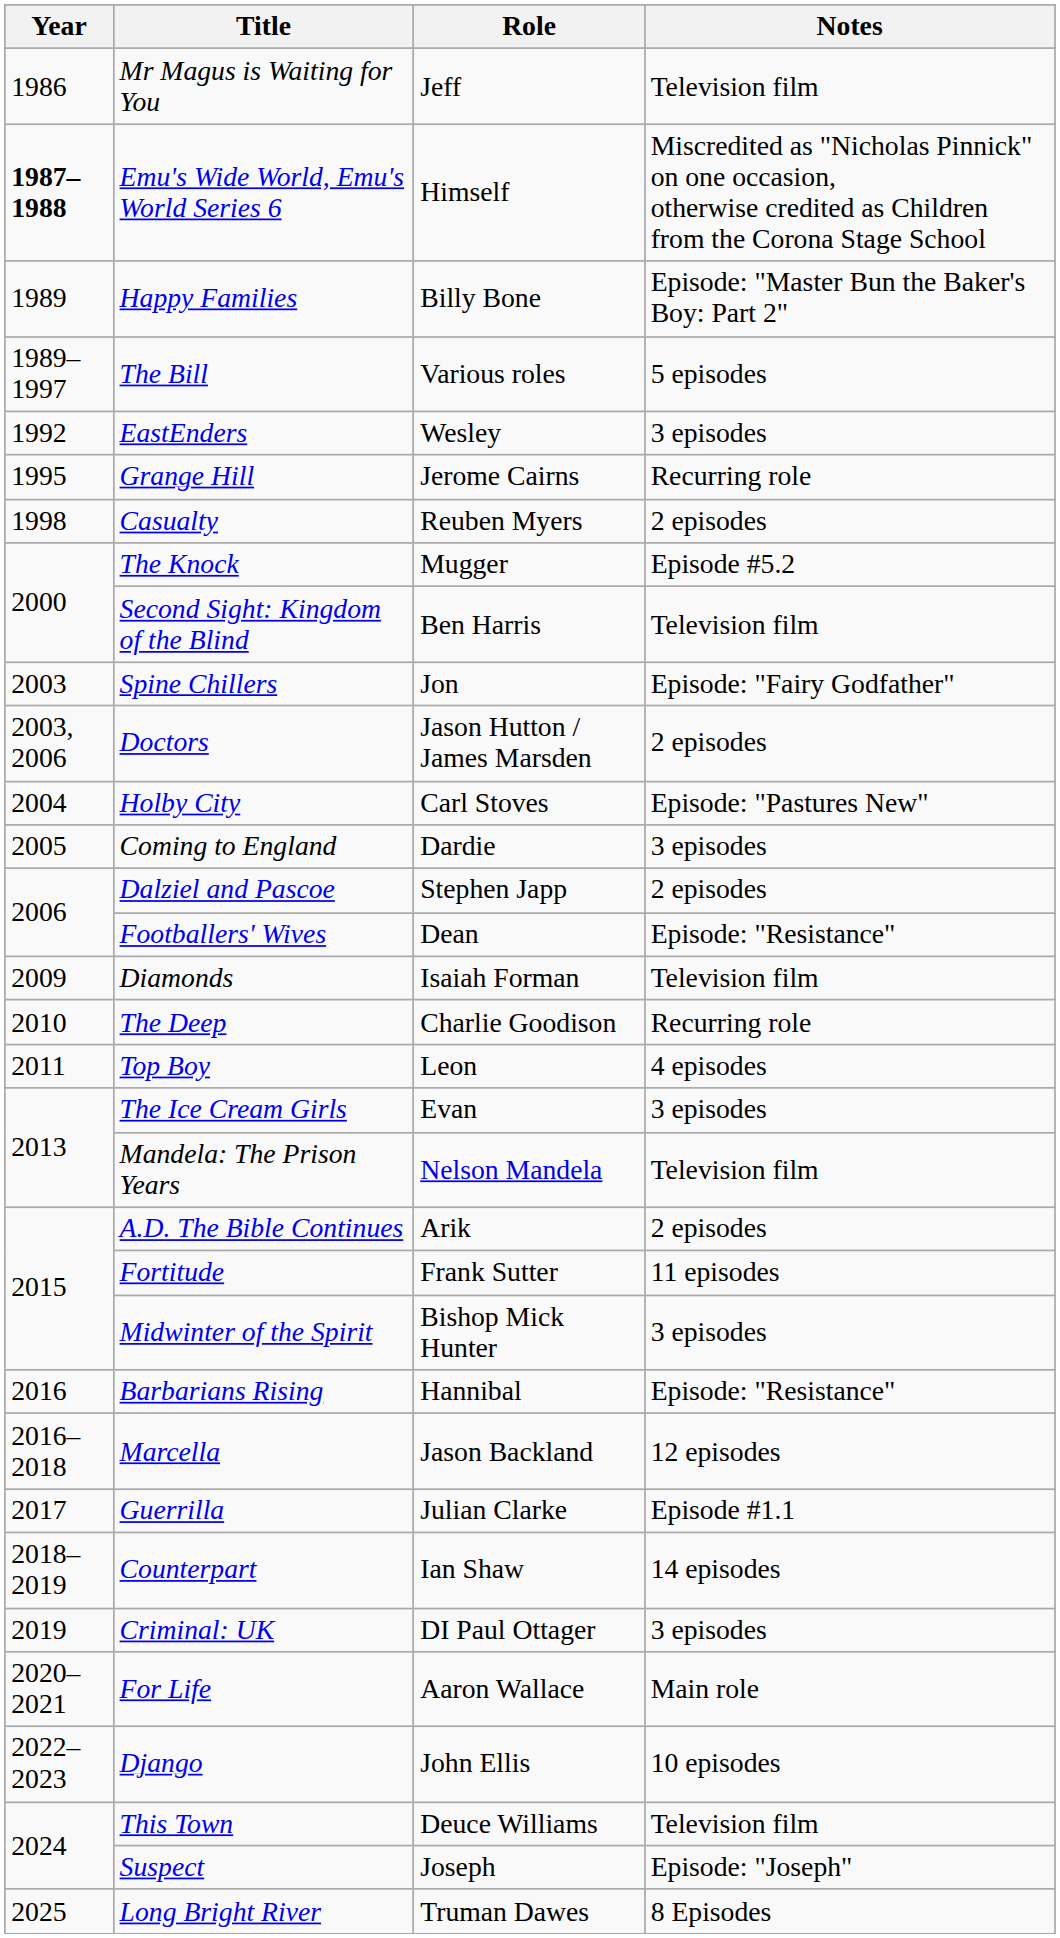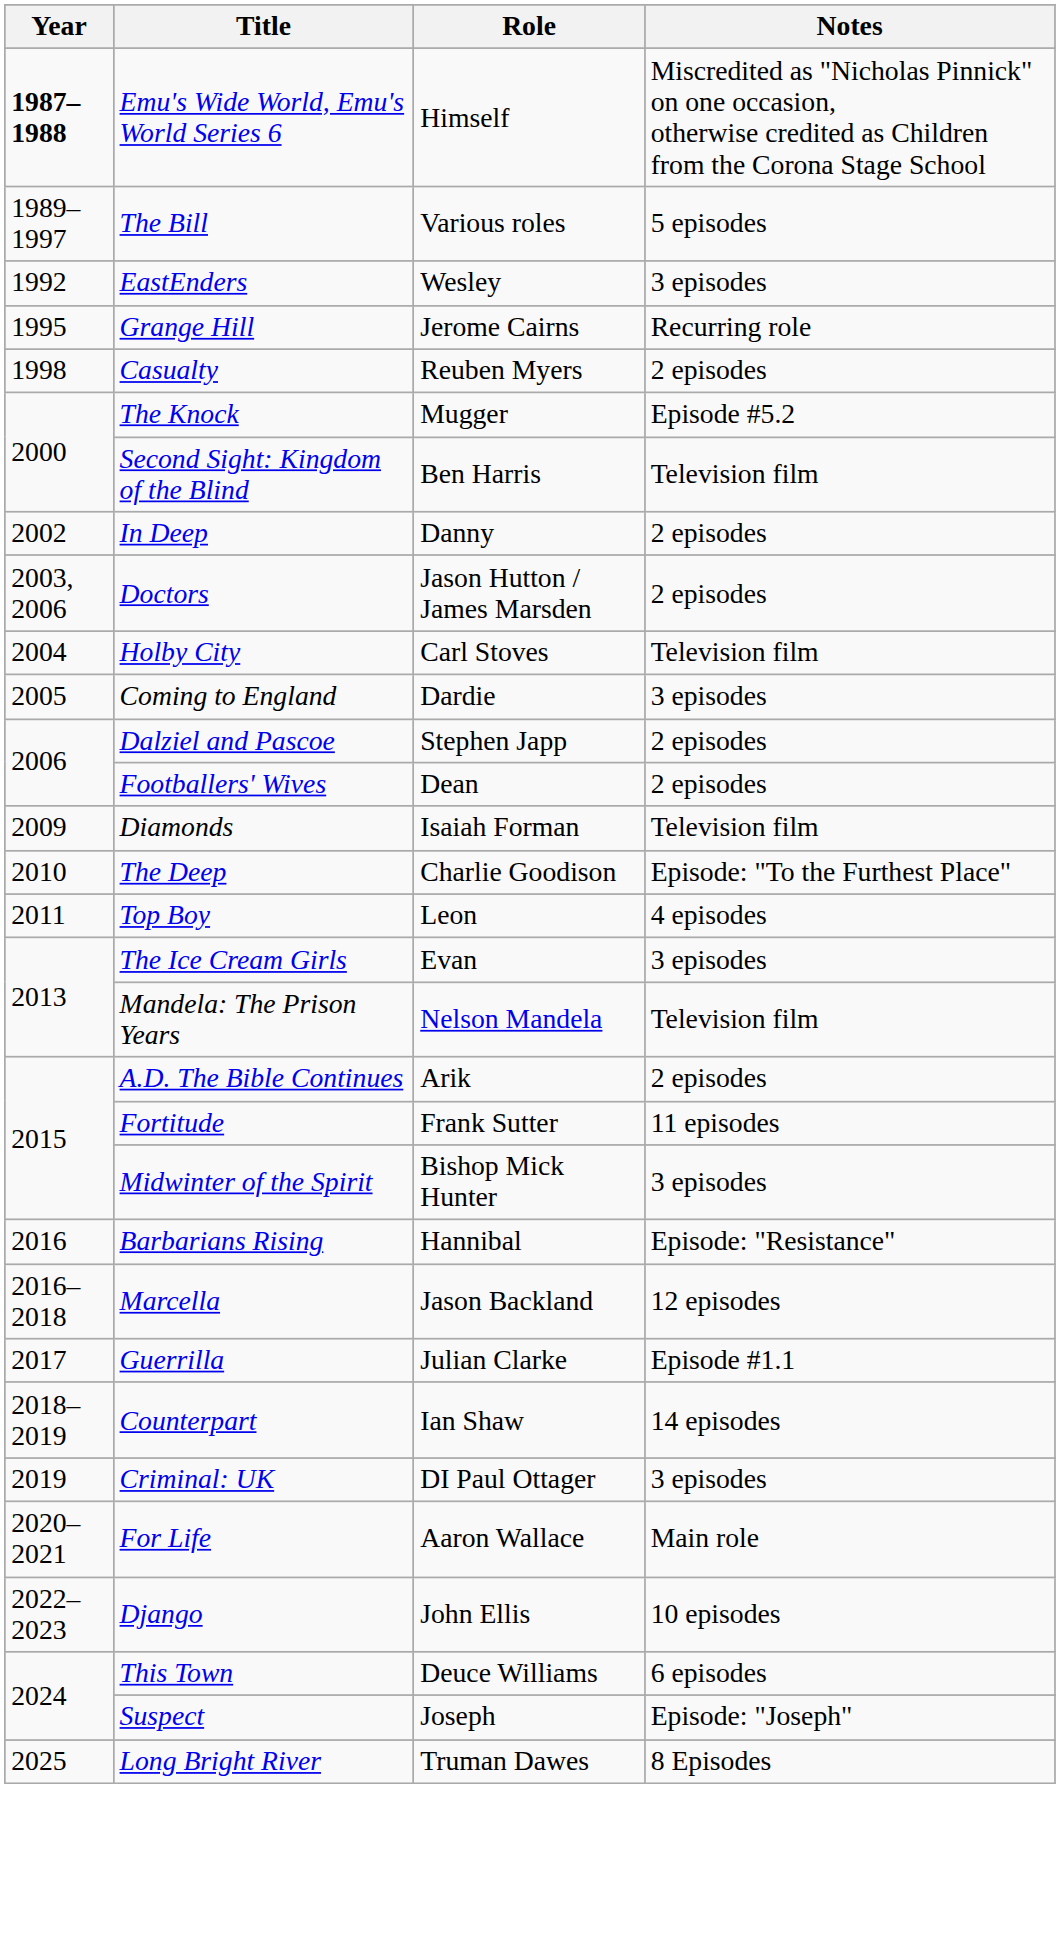 <table class="wikitable sortable">
 <tr>
 <th>Year</th>
 <th>Title</th>
 <th>Role</th>
 <th class="unsortable">Notes</th>
 </tr>
 <tr>
-<td>1986</td>
-<td><em>Mr Magus is Waiting for You</em></td>
-<td>Jeff</td>
-<td>Television film</td>
-</tr>
-<tr>
 <td><strong>1987–1988</strong></td>
 <td><a href='#'><em>Emu's Wide World, Emu's World Series 6</em></a></td>
 <td>Himself</td>
 <td>Miscredited as "Nicholas Pinnick" on one occasion,<br>otherwise credited as Children from the Corona Stage School</td>
-</tr>
-<tr>
-<td>1989</td>
-<td><a href='#'><em>Happy Families</em></a></td>
-<td>Billy Bone</td>
-<td>Episode: "Master Bun the Baker's Boy: Part 2"</td>
 </tr>
 <tr>
 <td>1989–1997</td>
 <td><em><a href='#'>The Bill</a></em></td>
 <td>Various roles</td>
 <td>5 episodes</td>
 </tr>
 <tr>
 <td>1992</td>
 <td><em><a href='#'>EastEnders</a></em></td>
 <td>Wesley</td>
 <td>3 episodes</td>
 </tr>
 <tr>
 <td>1995</td>
 <td><em><a href='#'>Grange Hill</a></em></td>
 <td>Jerome Cairns</td>
 <td>Recurring role</td>
 </tr>
 <tr>
 <td>1998</td>
 <td><a href='#'><em>Casualty</em></a></td>
 <td>Reuben Myers</td>
 <td>2 episodes</td>
 </tr>
 <tr>
 <td rowspan="2">2000</td>
 <td><em><a href='#'>The Knock</a></em></td>
 <td>Mugger</td>
 <td>Episode #5.2</td>
 </tr>
 <tr>
 <td><em><a href='#'>Second Sight: Kingdom of the Blind</a></em></td>
 <td>Ben Harris</td>
 <td>Television film</td>
 </tr>
 <tr>
-<td>2003</td>
-<td><em><a href='#'>Spine Chillers</a></em></td>
-<td>Jon</td>
-<td>Episode: "Fairy Godfather"</td>
+<td>2002</td>
+<td><em><a href='#'>In Deep</a></em></td>
+<td>Danny</td>
+<td>2 episodes</td>
 </tr>
 <tr>
 <td>2003, 2006</td>
 <td><a href='#'><em>Doctors</em></a></td>
 <td>Jason Hutton / James Marsden</td>
 <td>2 episodes</td>
 </tr>
 <tr>
 <td>2004</td>
 <td><em><a href='#'>Holby City</a></em></td>
 <td>Carl Stoves</td>
-<td>Episode: "Pastures New"</td>
+<td>Television film</td>
 </tr>
 <tr>
 <td>2005</td>
 <td><em>Coming to England</em></td>
 <td>Dardie</td>
 <td>3 episodes</td>
 </tr>
 <tr>
 <td rowspan="2">2006</td>
 <td><em><a href='#'>Dalziel and Pascoe</a></em></td>
 <td>Stephen Japp</td>
 <td>2 episodes</td>
 </tr>
 <tr>
 <td><em><a href='#'>Footballers' Wives</a></em></td>
 <td>Dean</td>
-<td>Episode: "Resistance"</td>
+<td>2 episodes</td>
 </tr>
 <tr>
 <td>2009</td>
 <td><em>Diamonds</em></td>
 <td>Isaiah Forman</td>
 <td>Television film</td>
 </tr>
 <tr>
 <td>2010</td>
 <td><em><a href='#'>The Deep</a></em></td>
 <td>Charlie Goodison</td>
-<td>Recurring role</td>
+<td>Episode: "To the Furthest Place"</td>
 </tr>
 <tr>
 <td>2011</td>
 <td><em><a href='#'>Top Boy</a></em></td>
 <td>Leon</td>
 <td>4 episodes</td>
 </tr>
 <tr>
 <td rowspan="2">2013</td>
 <td><em><a href='#'>The Ice Cream Girls</a></em></td>
 <td>Evan</td>
 <td>3 episodes</td>
 </tr>
 <tr>
 <td><em>Mandela: The Prison Years</em></td>
 <td><a href='#'>Nelson Mandela</a></td>
 <td>Television film</td>
 </tr>
 <tr>
 <td rowspan="3">2015</td>
 <td><em><a href='#'>A.D. The Bible Continues</a></em></td>
 <td>Arik</td>
 <td>2 episodes</td>
 </tr>
 <tr>
 <td><em><a href='#'>Fortitude</a></em></td>
 <td>Frank Sutter</td>
 <td>11 episodes</td>
 </tr>
 <tr>
 <td><em><a href='#'>Midwinter of the Spirit</a></em></td>
 <td>Bishop Mick Hunter</td>
 <td>3 episodes</td>
 </tr>
 <tr>
 <td>2016</td>
 <td><em><a href='#'>Barbarians Rising</a></em></td>
 <td>Hannibal</td>
 <td>Episode: "Resistance"</td>
 </tr>
 <tr>
 <td>2016–2018</td>
 <td><em><a href='#'>Marcella</a></em></td>
 <td>Jason Backland</td>
 <td>12 episodes</td>
 </tr>
 <tr>
 <td>2017</td>
 <td><em><a href='#'>Guerrilla</a></em></td>
 <td>Julian Clarke</td>
 <td>Episode #1.1</td>
 </tr>
 <tr>
 <td>2018–2019</td>
 <td><em><a href='#'>Counterpart</a></em></td>
 <td>Ian Shaw</td>
 <td>14 episodes</td>
 </tr>
 <tr>
 <td>2019</td>
 <td><em><a href='#'>Criminal: UK</a></em></td>
 <td>DI Paul Ottager</td>
 <td>3 episodes</td>
 </tr>
 <tr>
 <td>2020–2021</td>
 <td><em><a href='#'>For Life</a></em></td>
 <td>Aaron Wallace</td>
 <td>Main role</td>
 </tr>
 <tr>
 <td>2022–2023</td>
 <td><em><a href='#'>Django</a></em></td>
 <td>John Ellis</td>
 <td>10 episodes</td>
 </tr>
 <tr>
 <td rowspan="2">2024</td>
 <td><em><a href='#'>This Town</a></em></td>
 <td>Deuce Williams</td>
-<td>Television film</td>
+<td>6 episodes</td>
 </tr>
 <tr>
 <td><em><a href='#'>Suspect</a></em></td>
 <td>Joseph</td>
 <td>Episode: "Joseph"</td>
 </tr>
 <tr>
 <td>2025</td>
 <td><em><a href='#'>Long Bright River</a></em></td>
 <td>Truman Dawes</td>
 <td>8 Episodes</td>
 </tr>
 </table>
